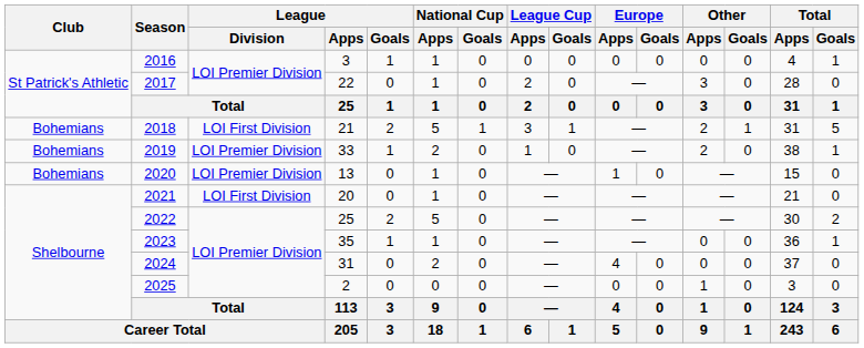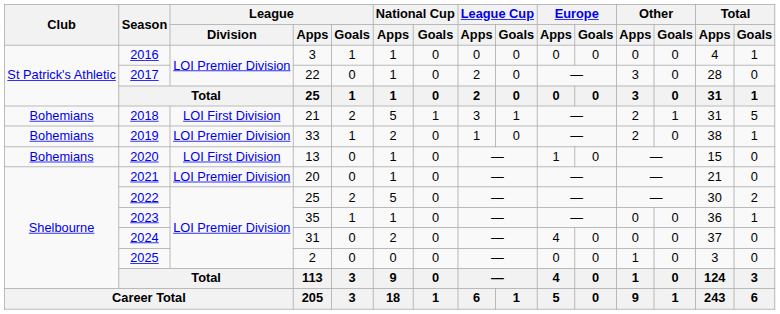 <table class=wikitable style="text-align: center">
 <tr>
 <th rowspan=2>Club</th>
 <th rowspan=2>Season</th>
 <th colspan=3>League</th>
 <th colspan=2>National Cup</th>
 <th colspan=2><a href='#'>League Cup</a></th>
 <th colspan=2><a href='#'>Europe</a></th>
 <th colspan=2>Other</th>
 <th colspan=2>Total</th>
 </tr>
 <tr>
 <th>Division</th>
 <th>Apps</th>
 <th>Goals</th>
 <th>Apps</th>
 <th>Goals</th>
 <th>Apps</th>
 <th>Goals</th>
 <th>Apps</th>
 <th>Goals</th>
 <th>Apps</th>
 <th>Goals</th>
 <th>Apps</th>
 <th>Goals</th>
 </tr>
 <tr>
 <td rowspan="3"><a href='#'>St Patrick's Athletic</a></td>
 <td><a href='#'>2016</a></td>
 <td rowspan="2"><a href='#'>LOI Premier Division</a></td>
 <td>3</td>
 <td>1</td>
 <td>1</td>
 <td>0</td>
 <td>0</td>
 <td>0</td>
 <td>0</td>
 <td>0</td>
 <td>0</td>
 <td>0</td>
 <td>4</td>
 <td>1</td>
 </tr>
 <tr>
 <td><a href='#'>2017</a></td>
 <td>22</td>
 <td>0</td>
 <td>1</td>
 <td>0</td>
 <td>2</td>
 <td>0</td>
 <td colspan="2">—</td>
 <td>3</td>
 <td>0</td>
 <td>28</td>
 <td>0</td>
 </tr>
 <tr>
 <th colspan="2">Total</th>
 <th>25</th>
 <th>1</th>
 <th>1</th>
 <th>0</th>
 <th>2</th>
 <th>0</th>
 <th>0</th>
 <th>0</th>
 <th>3</th>
 <th>0</th>
 <th>31</th>
 <th>1</th>
 </tr>
 <tr>
 <td><a href='#'>Bohemians</a></td>
 <td><a href='#'>2018</a></td>
 <td><a href='#'>LOI First Division</a></td>
 <td>21</td>
 <td>2</td>
 <td>5</td>
 <td>1</td>
 <td>3</td>
 <td>1</td>
 <td colspan="2">—</td>
 <td>2</td>
 <td>1</td>
 <td>31</td>
 <td>5</td>
 </tr>
 <tr>
 <td><a href='#'>Bohemians</a></td>
 <td><a href='#'>2019</a></td>
 <td><a href='#'>LOI Premier Division</a></td>
 <td>33</td>
 <td>1</td>
 <td>2</td>
 <td>0</td>
 <td>1</td>
 <td>0</td>
 <td colspan="2">—</td>
 <td>2</td>
 <td>0</td>
 <td>38</td>
 <td>1</td>
 </tr>
 <tr>
 <td><a href='#'>Bohemians</a></td>
 <td><a href='#'>2020</a></td>
-<td><a href='#'>LOI Premier Division</a></td>
+<td><a href='#'>LOI First Division</a></td>
 <td>13</td>
 <td>0</td>
 <td>1</td>
 <td>0</td>
 <td colspan="2">—</td>
 <td>1</td>
 <td>0</td>
 <td colspan="2">—</td>
 <td>15</td>
 <td>0</td>
 </tr>
 <tr>
 <td rowspan="6"><a href='#'>Shelbourne</a></td>
 <td><a href='#'>2021</a></td>
-<td><a href='#'>LOI First Division</a></td>
+<td><a href='#'>LOI Premier Division</a></td>
 <td>20</td>
 <td>0</td>
 <td>1</td>
 <td>0</td>
 <td colspan="2">—</td>
 <td colspan="2">—</td>
 <td colspan="2">—</td>
 <td>21</td>
 <td>0</td>
 </tr>
 <tr>
 <td><a href='#'>2022</a></td>
 <td rowspan="4"><a href='#'>LOI Premier Division</a></td>
 <td>25</td>
 <td>2</td>
 <td>5</td>
 <td>0</td>
 <td colspan="2">—</td>
 <td colspan="2">—</td>
 <td colspan="2">—</td>
 <td>30</td>
 <td>2</td>
 </tr>
 <tr>
 <td><a href='#'>2023</a></td>
 <td>35</td>
 <td>1</td>
 <td>1</td>
 <td>0</td>
 <td colspan="2">—</td>
 <td colspan="2">—</td>
 <td>0</td>
 <td>0</td>
 <td>36</td>
 <td>1</td>
 </tr>
 <tr>
 <td><a href='#'>2024</a></td>
 <td>31</td>
 <td>0</td>
 <td>2</td>
 <td>0</td>
 <td colspan="2">—</td>
 <td>4</td>
 <td>0</td>
 <td>0</td>
 <td>0</td>
 <td>37</td>
 <td>0</td>
 </tr>
 <tr>
 <td><a href='#'>2025</a></td>
 <td>2</td>
 <td>0</td>
 <td>0</td>
 <td>0</td>
 <td colspan="2">—</td>
 <td>0</td>
 <td>0</td>
 <td>1</td>
 <td>0</td>
 <td>3</td>
 <td>0</td>
 </tr>
 <tr>
 <th colspan="2">Total</th>
 <th>113</th>
 <th>3</th>
 <th>9</th>
 <th>0</th>
 <th colspan="2">—</th>
 <th>4</th>
 <th>0</th>
 <th>1</th>
 <th>0</th>
 <th>124</th>
 <th>3</th>
 </tr>
 <tr>
 <th colspan="3">Career Total</th>
 <th>205</th>
 <th>3</th>
 <th>18</th>
 <th>1</th>
 <th>6</th>
 <th>1</th>
 <th>5</th>
 <th>0</th>
 <th>9</th>
 <th>1</th>
 <th>243</th>
 <th>6</th>
 </tr>
 </table>
